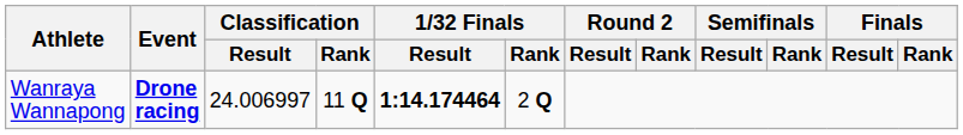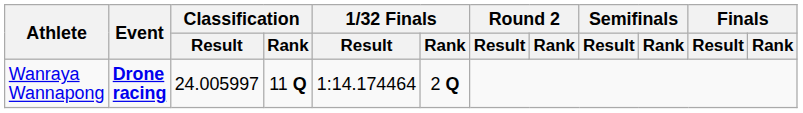 <table class=wikitable style=font-size:90%;text-align:center>
 <tr>
 <th rowspan="2">Athlete</th>
 <th rowspan="2">Event</th>
 <th colspan="2">Classification</th>
 <th colspan="2">1/32 Finals</th>
 <th colspan="2">Round 2</th>
 <th colspan="2">Semifinals</th>
 <th colspan="2">Finals</th>
 </tr>
 <tr style="font-size:95%">
 <th>Result</th>
 <th>Rank</th>
 <th>Result</th>
 <th>Rank</th>
 <th>Result</th>
 <th>Rank</th>
 <th>Result</th>
 <th>Rank</th>
 <th>Result</th>
 <th>Rank</th>
 </tr>
 <tr align=center>
 <td align=left><a href='#'>Wanraya Wannapong</a></td>
 <td align=left><strong><a href='#'>Drone racing</a></strong></td>
-<td>24.006997</td>
+<td>24.005997</td>
 <td>11 <strong>Q</strong></td>
-<td><strong>1:14.174464</strong></td>
+<td>1:14.174464</td>
 <td>2 <strong>Q</strong></td>
 <td colspan="6"></td>
 </tr>
 </table>
